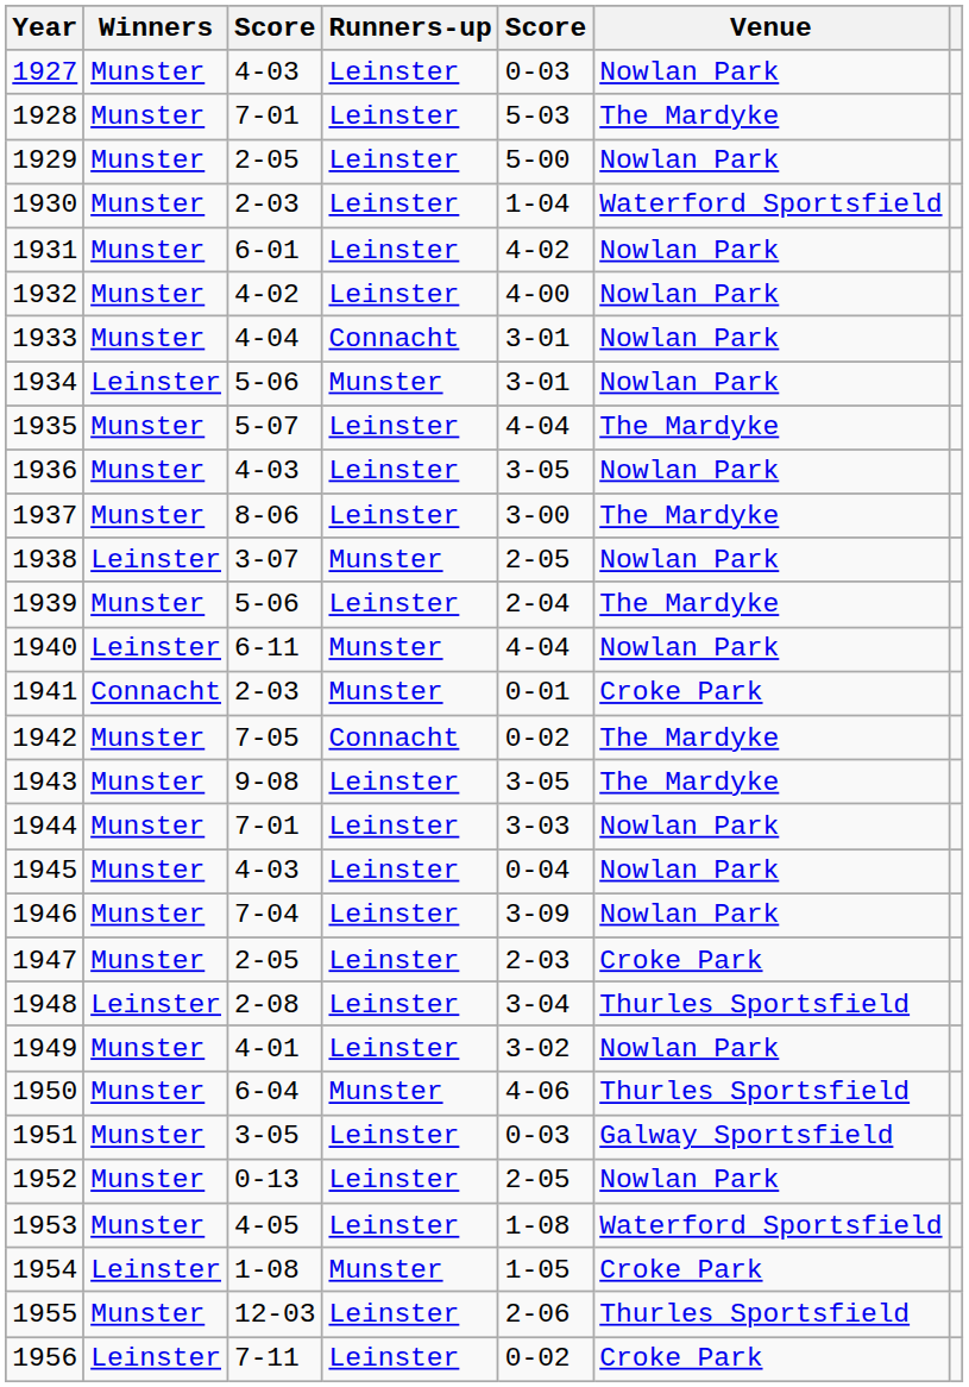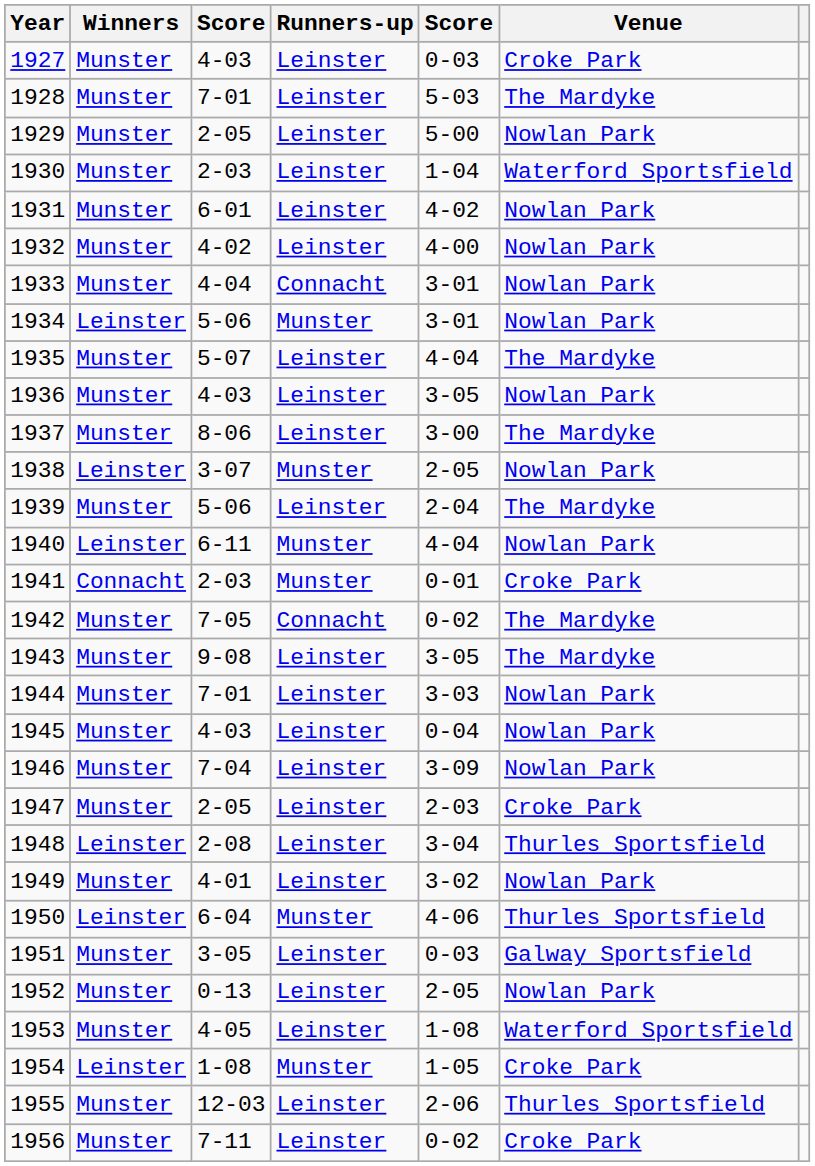 <table class="wikitable sortable" style="text-align:left;">
 <tr>
 <th>Year</th>
 <th>Winners</th>
 <th>Score</th>
 <th>Runners-up</th>
 <th>Score</th>
 <th>Venue</th>
 <th></th>
 </tr>
 <tr>
 <td><a href='#'>1927</a></td>
 <td><a href='#'>Munster</a></td>
 <td>4-03</td>
 <td><a href='#'>Leinster</a></td>
 <td>0-03</td>
-<td><a href='#'>Nowlan Park</a></td>
+<td><a href='#'>Croke Park</a></td>
 <td></td>
 </tr>
 <tr>
 <td>1928</td>
 <td><a href='#'>Munster</a></td>
 <td>7-01</td>
 <td><a href='#'>Leinster</a></td>
 <td>5-03</td>
 <td><a href='#'>The Mardyke</a></td>
 <td></td>
 </tr>
 <tr>
 <td>1929</td>
 <td><a href='#'>Munster</a></td>
 <td>2-05</td>
 <td><a href='#'>Leinster</a></td>
 <td>5-00</td>
 <td><a href='#'>Nowlan Park</a></td>
 <td></td>
 </tr>
 <tr>
 <td>1930</td>
 <td><a href='#'>Munster</a></td>
 <td>2-03</td>
 <td><a href='#'>Leinster</a></td>
 <td>1-04</td>
 <td><a href='#'>Waterford Sportsfield</a></td>
 <td></td>
 </tr>
 <tr>
 <td>1931</td>
 <td><a href='#'>Munster</a></td>
 <td>6-01</td>
 <td><a href='#'>Leinster</a></td>
 <td>4-02</td>
 <td><a href='#'>Nowlan Park</a></td>
 <td></td>
 </tr>
 <tr>
 <td>1932</td>
 <td><a href='#'>Munster</a></td>
 <td>4-02</td>
 <td><a href='#'>Leinster</a></td>
 <td>4-00</td>
 <td><a href='#'>Nowlan Park</a></td>
 <td></td>
 </tr>
 <tr>
 <td>1933</td>
 <td><a href='#'>Munster</a></td>
 <td>4-04</td>
 <td><a href='#'>Connacht</a></td>
 <td>3-01</td>
 <td><a href='#'>Nowlan Park</a></td>
 <td></td>
 </tr>
 <tr>
 <td>1934</td>
 <td><a href='#'>Leinster</a></td>
 <td>5-06</td>
 <td><a href='#'>Munster</a></td>
 <td>3-01</td>
 <td><a href='#'>Nowlan Park</a></td>
 <td></td>
 </tr>
 <tr>
 <td>1935</td>
 <td><a href='#'>Munster</a></td>
 <td>5-07</td>
 <td><a href='#'>Leinster</a></td>
 <td>4-04</td>
 <td><a href='#'>The Mardyke</a></td>
 <td></td>
 </tr>
 <tr>
 <td>1936</td>
 <td><a href='#'>Munster</a></td>
 <td>4-03</td>
 <td><a href='#'>Leinster</a></td>
 <td>3-05</td>
 <td><a href='#'>Nowlan Park</a></td>
 <td></td>
 </tr>
 <tr>
 <td>1937</td>
 <td><a href='#'>Munster</a></td>
 <td>8-06</td>
 <td><a href='#'>Leinster</a></td>
 <td>3-00</td>
 <td><a href='#'>The Mardyke</a></td>
 <td></td>
 </tr>
 <tr>
 <td>1938</td>
 <td><a href='#'>Leinster</a></td>
 <td>3-07</td>
 <td><a href='#'>Munster</a></td>
 <td>2-05</td>
 <td><a href='#'>Nowlan Park</a></td>
 <td></td>
 </tr>
 <tr>
 <td>1939</td>
 <td><a href='#'>Munster</a></td>
 <td>5-06</td>
 <td><a href='#'>Leinster</a></td>
 <td>2-04</td>
 <td><a href='#'>The Mardyke</a></td>
 <td></td>
 </tr>
 <tr>
 <td>1940</td>
 <td><a href='#'>Leinster</a></td>
 <td>6-11</td>
 <td><a href='#'>Munster</a></td>
 <td>4-04</td>
 <td><a href='#'>Nowlan Park</a></td>
 <td></td>
 </tr>
 <tr>
 <td>1941</td>
 <td><a href='#'>Connacht</a></td>
 <td>2-03</td>
 <td><a href='#'>Munster</a></td>
 <td>0-01</td>
 <td><a href='#'>Croke Park</a></td>
 <td></td>
 </tr>
 <tr>
 <td>1942</td>
 <td><a href='#'>Munster</a></td>
 <td>7-05</td>
 <td><a href='#'>Connacht</a></td>
 <td>0-02</td>
 <td><a href='#'>The Mardyke</a></td>
 <td></td>
 </tr>
 <tr>
 <td>1943</td>
 <td><a href='#'>Munster</a></td>
 <td>9-08</td>
 <td><a href='#'>Leinster</a></td>
 <td>3-05</td>
 <td><a href='#'>The Mardyke</a></td>
 <td></td>
 </tr>
 <tr>
 <td>1944</td>
 <td><a href='#'>Munster</a></td>
 <td>7-01</td>
 <td><a href='#'>Leinster</a></td>
 <td>3-03</td>
 <td><a href='#'>Nowlan Park</a></td>
 <td></td>
 </tr>
 <tr>
 <td>1945</td>
 <td><a href='#'>Munster</a></td>
 <td>4-03</td>
 <td><a href='#'>Leinster</a></td>
 <td>0-04</td>
 <td><a href='#'>Nowlan Park</a></td>
 <td></td>
 </tr>
 <tr>
 <td>1946</td>
 <td><a href='#'>Munster</a></td>
 <td>7-04</td>
 <td><a href='#'>Leinster</a></td>
 <td>3-09</td>
 <td><a href='#'>Nowlan Park</a></td>
 <td></td>
 </tr>
 <tr>
 <td>1947</td>
 <td><a href='#'>Munster</a></td>
 <td>2-05</td>
 <td><a href='#'>Leinster</a></td>
 <td>2-03</td>
 <td><a href='#'>Croke Park</a></td>
 <td></td>
 </tr>
 <tr>
 <td>1948</td>
 <td><a href='#'>Leinster</a></td>
 <td>2-08</td>
 <td><a href='#'>Leinster</a></td>
 <td>3-04</td>
 <td><a href='#'>Thurles Sportsfield</a></td>
 <td></td>
 </tr>
 <tr>
 <td>1949</td>
 <td><a href='#'>Munster</a></td>
 <td>4-01</td>
 <td><a href='#'>Leinster</a></td>
 <td>3-02</td>
 <td><a href='#'>Nowlan Park</a></td>
 <td></td>
 </tr>
 <tr>
 <td>1950</td>
-<td><a href='#'>Munster</a></td>
+<td><a href='#'>Leinster</a></td>
 <td>6-04</td>
 <td><a href='#'>Munster</a></td>
 <td>4-06</td>
 <td><a href='#'>Thurles Sportsfield</a></td>
 <td></td>
 </tr>
 <tr>
 <td>1951</td>
 <td><a href='#'>Munster</a></td>
 <td>3-05</td>
 <td><a href='#'>Leinster</a></td>
 <td>0-03</td>
 <td><a href='#'>Galway Sportsfield</a></td>
 <td></td>
 </tr>
 <tr>
 <td>1952</td>
 <td><a href='#'>Munster</a></td>
 <td>0-13</td>
 <td><a href='#'>Leinster</a></td>
 <td>2-05</td>
 <td><a href='#'>Nowlan Park</a></td>
 <td></td>
 </tr>
 <tr>
 <td>1953</td>
 <td><a href='#'>Munster</a></td>
 <td>4-05</td>
 <td><a href='#'>Leinster</a></td>
 <td>1-08</td>
 <td><a href='#'>Waterford Sportsfield</a></td>
 <td></td>
 </tr>
 <tr>
 <td>1954</td>
 <td><a href='#'>Leinster</a></td>
 <td>1-08</td>
 <td><a href='#'>Munster</a></td>
 <td>1-05</td>
 <td><a href='#'>Croke Park</a></td>
 <td></td>
 </tr>
 <tr>
 <td>1955</td>
 <td><a href='#'>Munster</a></td>
 <td>12-03</td>
 <td><a href='#'>Leinster</a></td>
 <td>2-06</td>
 <td><a href='#'>Thurles Sportsfield</a></td>
 <td></td>
 </tr>
 <tr>
 <td>1956</td>
-<td><a href='#'>Leinster</a></td>
+<td><a href='#'>Munster</a></td>
 <td>7-11</td>
 <td><a href='#'>Leinster</a></td>
 <td>0-02</td>
 <td><a href='#'>Croke Park</a></td>
 <td></td>
 </tr>
 </table>
